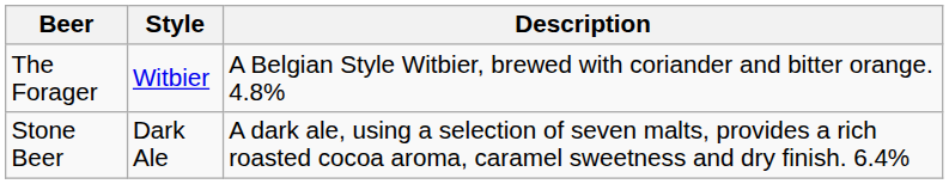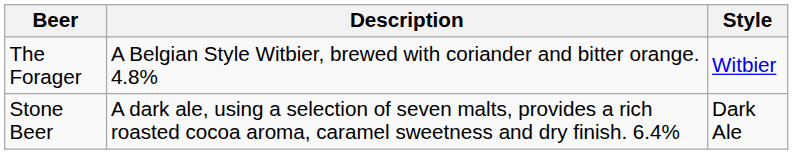 <table class="wikitable">
 <tr>
 <th>Beer</th>
+<th>Description</th>
 <th>Style</th>
-<th>Description</th>
 </tr>
 <tr>
 <td>The Forager</td>
+<td>A Belgian Style Witbier, brewed with coriander and bitter orange. 4.8%</td>
 <td><a href='#'>Witbier</a></td>
-<td>A Belgian Style Witbier, brewed with coriander and bitter orange. 4.8%</td>
 </tr>
 <tr>
 <td>Stone Beer</td>
+<td>A dark ale, using a selection of seven malts, provides a rich roasted cocoa aroma, caramel sweetness and dry finish. 6.4%</td>
 <td>Dark Ale</td>
-<td>A dark ale, using a selection of seven malts, provides a rich roasted cocoa aroma, caramel sweetness and dry finish. 6.4%</td>
 </tr>
 </table>
